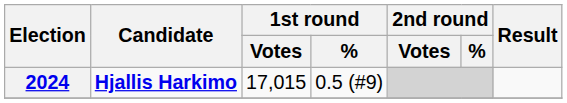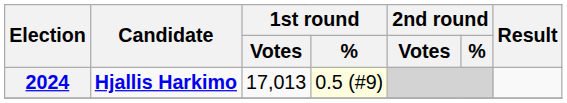 <table class=wikitable>
 <tr>
 <th rowspan=2>Election</th>
 <th rowspan=2>Candidate</th>
 <th colspan=2>1st round</th>
 <th colspan=2>2nd round</th>
 <th rowspan=2>Result</th>
 </tr>
 <tr>
 <th>Votes</th>
 <th>%</th>
 <th>Votes</th>
 <th>%</th>
 </tr>
 <tr>
 <th><a href='#'>2024</a></th>
 <td><strong><a href='#'>Hjallis Harkimo</a></strong></td>
-<td>17,015</td>
-<td>0.5 (#9)</td>
+<td>17,013</td>
+<td style="background: lightyellow;">0.5 (#9)</td>
 <td colspan="2" style="background:lightgrey;"></td>
 <td></td>
 </tr>
 <tr>
 </tr>
 </table>
